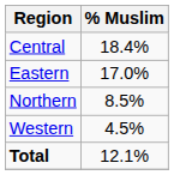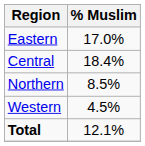 <table class="wikitable sortable">
 <tr>
 <th>Region</th>
 <th>% Muslim</th>
 </tr>
 <tr>
+<td><a href='#'>Eastern</a></td>
+<td align=center>17.0%</td>
+</tr>
+<tr>
 <td><a href='#'>Central</a></td>
 <td align=center>18.4%</td>
-</tr>
-<tr>
-<td><a href='#'>Eastern</a></td>
-<td align=center>17.0%</td>
 </tr>
 <tr>
 <td><a href='#'>Northern</a></td>
 <td align=center>8.5%</td>
 </tr>
 <tr>
 <td><a href='#'>Western</a></td>
 <td align=center>4.5%</td>
 </tr>
 <tr>
 <td><strong>Total</strong></td>
 <td align=center>12.1%</td>
 </tr>
 <tr>
 </tr>
 </table>
